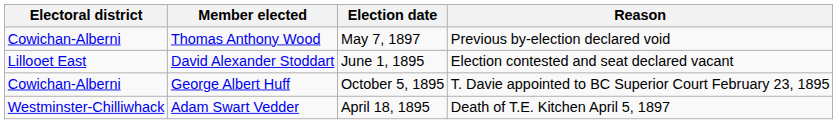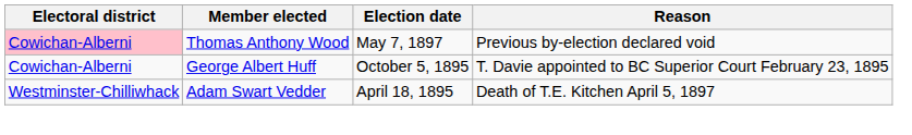 <table class="wikitable sortable">
 <tr>
 <th>Electoral district</th>
 <th>Member elected</th>
 <th>Election date</th>
 <th>Reason</th>
 </tr>
 <tr>
-<td><a href='#'>Cowichan-Alberni</a></td>
+<td style="background: pink;"><a href='#'>Cowichan-Alberni</a></td>
 <td><a href='#'>Thomas Anthony Wood</a></td>
 <td>May 7, 1897</td>
 <td>Previous by-election declared void</td>
-</tr>
-<tr>
-<td><a href='#'>Lillooet East</a></td>
-<td><a href='#'>David Alexander Stoddart</a></td>
-<td>June 1, 1895</td>
-<td>Election contested and seat declared vacant</td>
 </tr>
 <tr>
 <td><a href='#'>Cowichan-Alberni</a></td>
 <td><a href='#'>George Albert Huff</a></td>
 <td>October 5, 1895</td>
 <td>T. Davie appointed to BC Superior Court February 23, 1895</td>
 </tr>
 <tr>
 <td><a href='#'>Westminster-Chilliwhack</a></td>
 <td><a href='#'>Adam Swart Vedder</a></td>
 <td>April 18, 1895</td>
 <td>Death of T.E. Kitchen April 5, 1897</td>
 </tr>
 </table>
